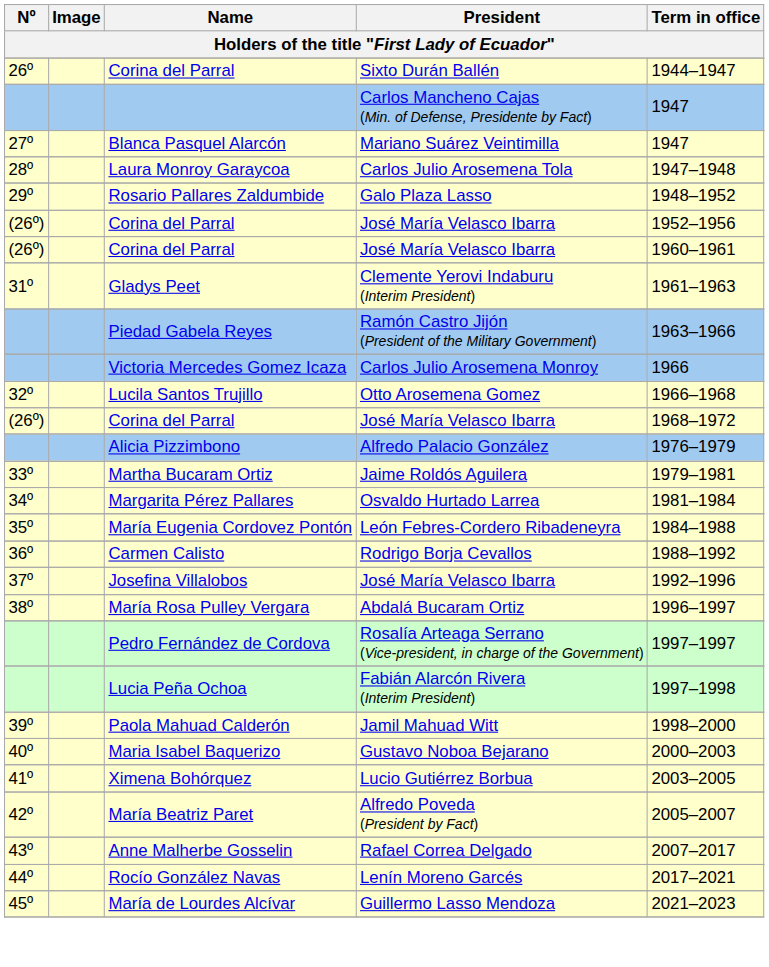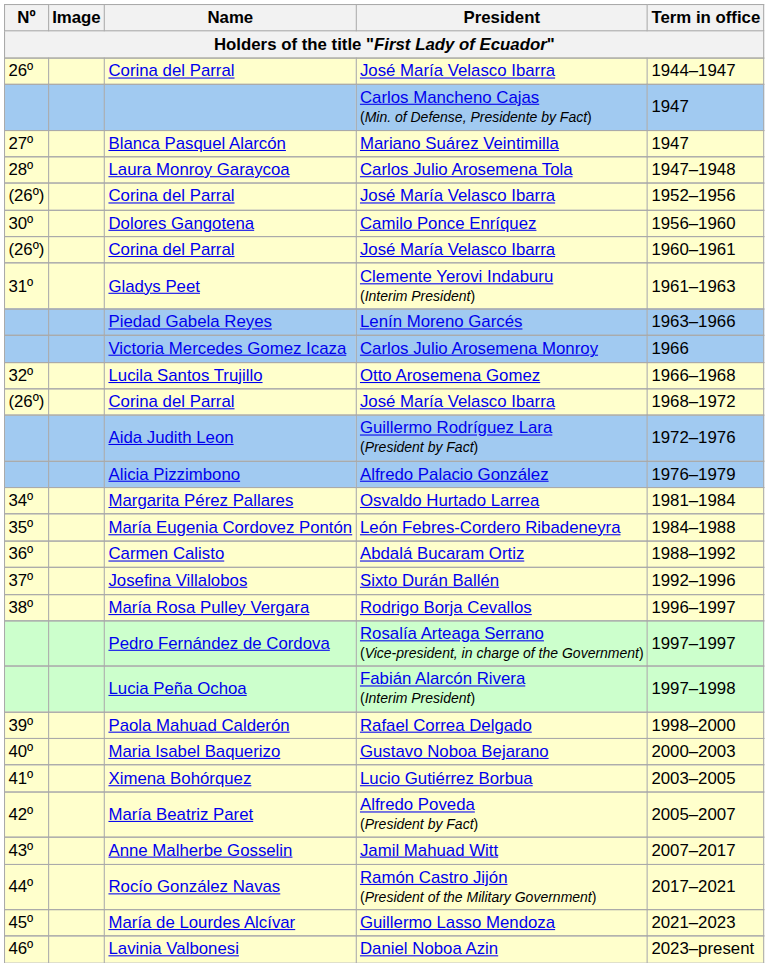 <table class="wikitable">
 <tr>
 <th>Nº</th>
 <th>Image</th>
 <th>Name</th>
 <th>President</th>
 <th>Term in office</th>
 </tr>
 <tr bgcolor="#dddddd" |>
 <th colspan="5">Holders of the title "<em>First Lady of Ecuador</em>"</th>
 </tr>
 <tr>
 </tr>
 <tr bgcolor=#ffffcc>
 <td>26º</td>
 <td></td>
 <td><a href='#'>Corina del Parral</a></td>
-<td><a href='#'>Sixto Durán Ballén</a></td>
+<td><a href='#'>José María Velasco Ibarra</a></td>
 <td>1944–1947</td>
 </tr>
 <tr>
 </tr>
 <tr bgcolor=#A1CAF1>
 <td></td>
 <td></td>
 <td></td>
 <td><a href='#'>Carlos Mancheno Cajas</a><br><small>(<em>Min. of Defense, Presidente by Fact</em>)</small></td>
 <td>1947</td>
 </tr>
 <tr>
 </tr>
 <tr bgcolor=#ffffcc>
 <td>27º</td>
 <td></td>
 <td><a href='#'>Blanca Pasquel Alarcón</a></td>
 <td><a href='#'>Mariano Suárez Veintimilla</a></td>
 <td>1947</td>
 </tr>
 <tr>
 </tr>
 <tr bgcolor=#ffffcc>
 <td>28º</td>
 <td></td>
 <td><a href='#'>Laura Monroy Garaycoa</a></td>
 <td><a href='#'>Carlos Julio Arosemena Tola</a></td>
 <td>1947–1948</td>
 </tr>
 <tr>
 </tr>
-<tr bgcolor=#ffffcc>
-<td>29º</td>
-<td></td>
-<td><a href='#'>Rosario Pallares Zaldumbide</a></td>
-<td><a href='#'>Galo Plaza Lasso</a></td>
-<td>1948–1952</td>
-</tr>
 <tr>
 </tr>
 <tr bgcolor=#ffffcc>
 <td>(26º)</td>
 <td></td>
 <td><a href='#'>Corina del Parral</a></td>
 <td><a href='#'>José María Velasco Ibarra</a></td>
 <td>1952–1956</td>
 </tr>
 <tr>
+</tr>
+<tr bgcolor=#ffffcc>
+<td>30º</td>
+<td></td>
+<td><a href='#'>Dolores Gangotena</a></td>
+<td><a href='#'>Camilo Ponce Enríquez</a></td>
+<td>1956–1960</td>
 </tr>
 <tr>
 </tr>
 <tr bgcolor=#ffffcc>
 <td>(26º)</td>
 <td></td>
 <td><a href='#'>Corina del Parral</a></td>
 <td><a href='#'>José María Velasco Ibarra</a></td>
 <td>1960–1961</td>
 </tr>
 <tr>
 </tr>
 <tr bgcolor=#ffffcc>
 <td>31º</td>
 <td></td>
 <td><a href='#'>Gladys Peet</a></td>
 <td><a href='#'>Clemente Yerovi Indaburu</a><br><small>(<em>Interim President</em>)</small></td>
 <td>1961–1963</td>
 </tr>
 <tr>
 </tr>
 <tr bgcolor=#A1CAF1>
 <td></td>
 <td></td>
 <td><a href='#'>Piedad Gabela Reyes</a></td>
-<td><a href='#'>Ramón Castro Jijón</a><br><small>(<em>President of the Military Government</em>)</small></td>
+<td><a href='#'>Lenín Moreno Garcés</a></td>
 <td>1963–1966</td>
 </tr>
 <tr>
 </tr>
 <tr bgcolor=#A1CAF1>
 <td></td>
 <td></td>
 <td><a href='#'>Victoria Mercedes Gomez Icaza</a></td>
 <td><a href='#'>Carlos Julio Arosemena Monroy</a></td>
 <td>1966</td>
 </tr>
 <tr>
 </tr>
 <tr bgcolor=#ffffcc>
 <td>32º</td>
 <td></td>
 <td><a href='#'>Lucila Santos Trujillo</a></td>
 <td><a href='#'>Otto Arosemena Gomez</a></td>
 <td>1966–1968</td>
 </tr>
 <tr>
 </tr>
 <tr bgcolor=#ffffcc>
 <td>(26º)</td>
 <td></td>
 <td><a href='#'>Corina del Parral</a></td>
 <td><a href='#'>José María Velasco Ibarra</a></td>
 <td>1968–1972</td>
 </tr>
 <tr>
 </tr>
+<tr bgcolor=#A1CAF1>
+<td></td>
+<td></td>
+<td><a href='#'>Aida Judith Leon</a></td>
+<td><a href='#'>Guillermo Rodríguez Lara</a><br><small>(<em>President by Fact</em>)</small></td>
+<td>1972–1976</td>
+</tr>
 <tr>
 </tr>
 <tr bgcolor=#A1CAF1>
 <td></td>
 <td></td>
 <td><a href='#'>Alicia Pizzimbono</a></td>
 <td><a href='#'>Alfredo Palacio González</a></td>
 <td>1976–1979</td>
 </tr>
 <tr>
-</tr>
-<tr bgcolor=#ffffcc>
-<td>33º</td>
-<td></td>
-<td><a href='#'>Martha Bucaram Ortiz</a></td>
-<td><a href='#'>Jaime Roldós Aguilera</a></td>
-<td>1979–1981</td>
 </tr>
 <tr>
 </tr>
 <tr bgcolor=#ffffcc>
 <td>34º</td>
 <td></td>
 <td><a href='#'>Margarita Pérez Pallares</a></td>
 <td><a href='#'>Osvaldo Hurtado Larrea</a></td>
 <td>1981–1984</td>
 </tr>
 <tr>
 </tr>
 <tr bgcolor=#ffffcc>
 <td>35º</td>
 <td></td>
 <td><a href='#'>María Eugenia Cordovez Pontón</a></td>
 <td><a href='#'>León Febres-Cordero Ribadeneyra</a></td>
 <td>1984–1988</td>
 </tr>
 <tr>
 </tr>
 <tr bgcolor=#ffffcc>
 <td>36º</td>
 <td></td>
 <td><a href='#'>Carmen Calisto</a></td>
-<td><a href='#'>Rodrigo Borja Cevallos</a></td>
+<td><a href='#'>Abdalá Bucaram Ortiz</a></td>
 <td>1988–1992</td>
 </tr>
 <tr>
 </tr>
 <tr bgcolor=#ffffcc>
 <td>37º</td>
 <td></td>
 <td><a href='#'>Josefina Villalobos</a></td>
-<td><a href='#'>José María Velasco Ibarra</a></td>
+<td><a href='#'>Sixto Durán Ballén</a></td>
 <td>1992–1996</td>
 </tr>
 <tr>
 </tr>
 <tr bgcolor=#ffffcc>
 <td>38º</td>
 <td></td>
 <td><a href='#'>María Rosa Pulley Vergara</a></td>
-<td><a href='#'>Abdalá Bucaram Ortiz</a></td>
+<td><a href='#'>Rodrigo Borja Cevallos</a></td>
 <td>1996–1997</td>
 </tr>
 <tr>
 </tr>
 <tr bgcolor=#ccffcc>
 <td></td>
 <td></td>
 <td><a href='#'>Pedro Fernández de Cordova</a></td>
 <td><a href='#'>Rosalía Arteaga Serrano</a><br><small>(<em>Vice-president, in charge of the Government</em>)</small></td>
 <td>1997–1997</td>
 </tr>
 <tr>
 </tr>
 <tr bgcolor=#ccffcc>
 <td></td>
 <td></td>
 <td><a href='#'>Lucia Peña Ochoa</a></td>
 <td><a href='#'>Fabián Alarcón Rivera</a><br><small>(<em>Interim President</em>)</small></td>
 <td>1997–1998</td>
 </tr>
 <tr>
 </tr>
 <tr bgcolor=#ffffcc>
 <td>39º</td>
 <td></td>
 <td><a href='#'>Paola Mahuad Calderón</a></td>
-<td><a href='#'>Jamil Mahuad Witt</a></td>
+<td><a href='#'>Rafael Correa Delgado</a></td>
 <td>1998–2000</td>
 </tr>
 <tr>
 </tr>
 <tr bgcolor=#ffffcc>
 <td>40º</td>
 <td></td>
 <td><a href='#'>Maria Isabel Baquerizo</a></td>
 <td><a href='#'>Gustavo Noboa Bejarano</a></td>
 <td>2000–2003</td>
 </tr>
 <tr>
 </tr>
 <tr bgcolor=#ffffcc>
 <td>41º</td>
 <td></td>
 <td><a href='#'>Ximena Bohórquez</a></td>
 <td><a href='#'>Lucio Gutiérrez Borbua</a></td>
 <td>2003–2005</td>
 </tr>
 <tr>
 </tr>
 <tr bgcolor=#ffffcc>
 <td>42º</td>
 <td></td>
 <td><a href='#'>María Beatriz Paret</a></td>
 <td><a href='#'>Alfredo Poveda</a><br><small>(<em>President by Fact</em>)</small></td>
 <td>2005–2007</td>
 </tr>
 <tr>
 </tr>
 <tr bgcolor=#ffffcc>
 <td>43º</td>
 <td></td>
 <td><a href='#'>Anne Malherbe Gosselin</a></td>
-<td><a href='#'>Rafael Correa Delgado</a></td>
+<td><a href='#'>Jamil Mahuad Witt</a></td>
 <td>2007–2017</td>
 </tr>
 <tr>
 </tr>
 <tr bgcolor=#ffffcc>
 <td>44º</td>
 <td></td>
 <td><a href='#'>Rocío González Navas</a></td>
-<td><a href='#'>Lenín Moreno Garcés</a></td>
+<td><a href='#'>Ramón Castro Jijón</a><br><small>(<em>President of the Military Government</em>)</small></td>
 <td>2017–2021</td>
 </tr>
 <tr>
 </tr>
 <tr bgcolor=#ffffcc>
 <td>45º</td>
 <td></td>
 <td><a href='#'>María de Lourdes Alcívar</a></td>
 <td><a href='#'>Guillermo Lasso Mendoza</a></td>
 <td>2021–2023</td>
 </tr>
 <tr>
 </tr>
+<tr bgcolor=#ffffcc>
+<td>46º</td>
+<td></td>
+<td><a href='#'>Lavinia Valbonesi</a></td>
+<td><a href='#'>Daniel Noboa Azin</a></td>
+<td>2023–present</td>
+</tr>
 </table>
